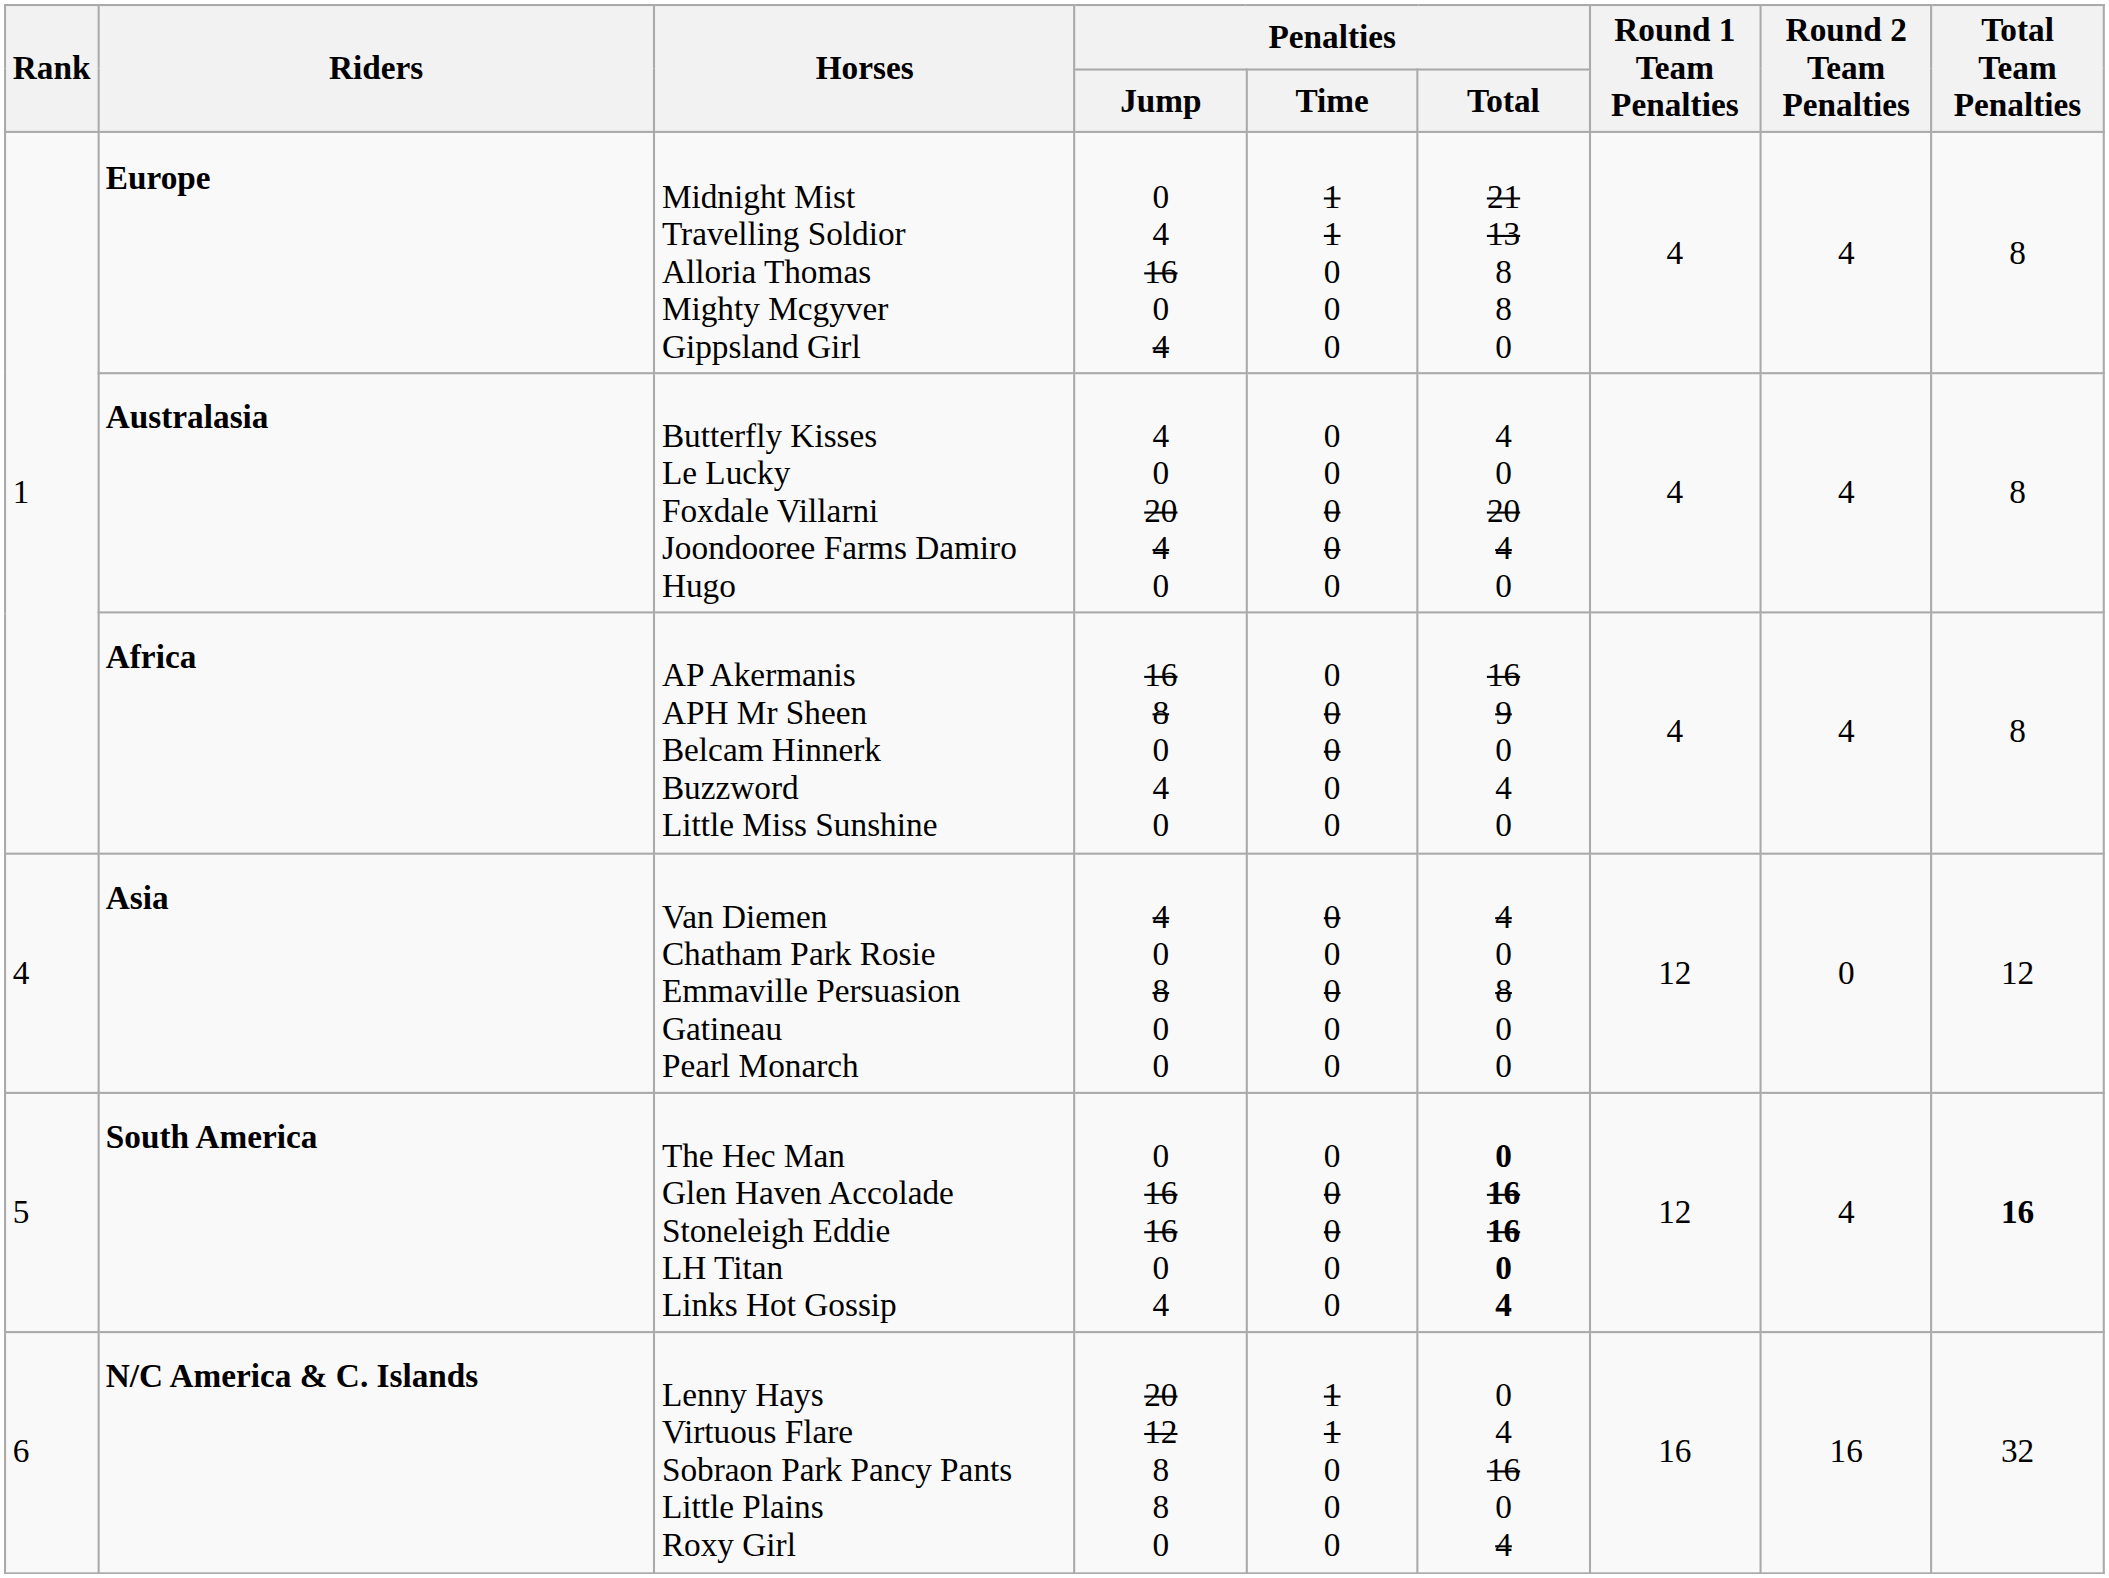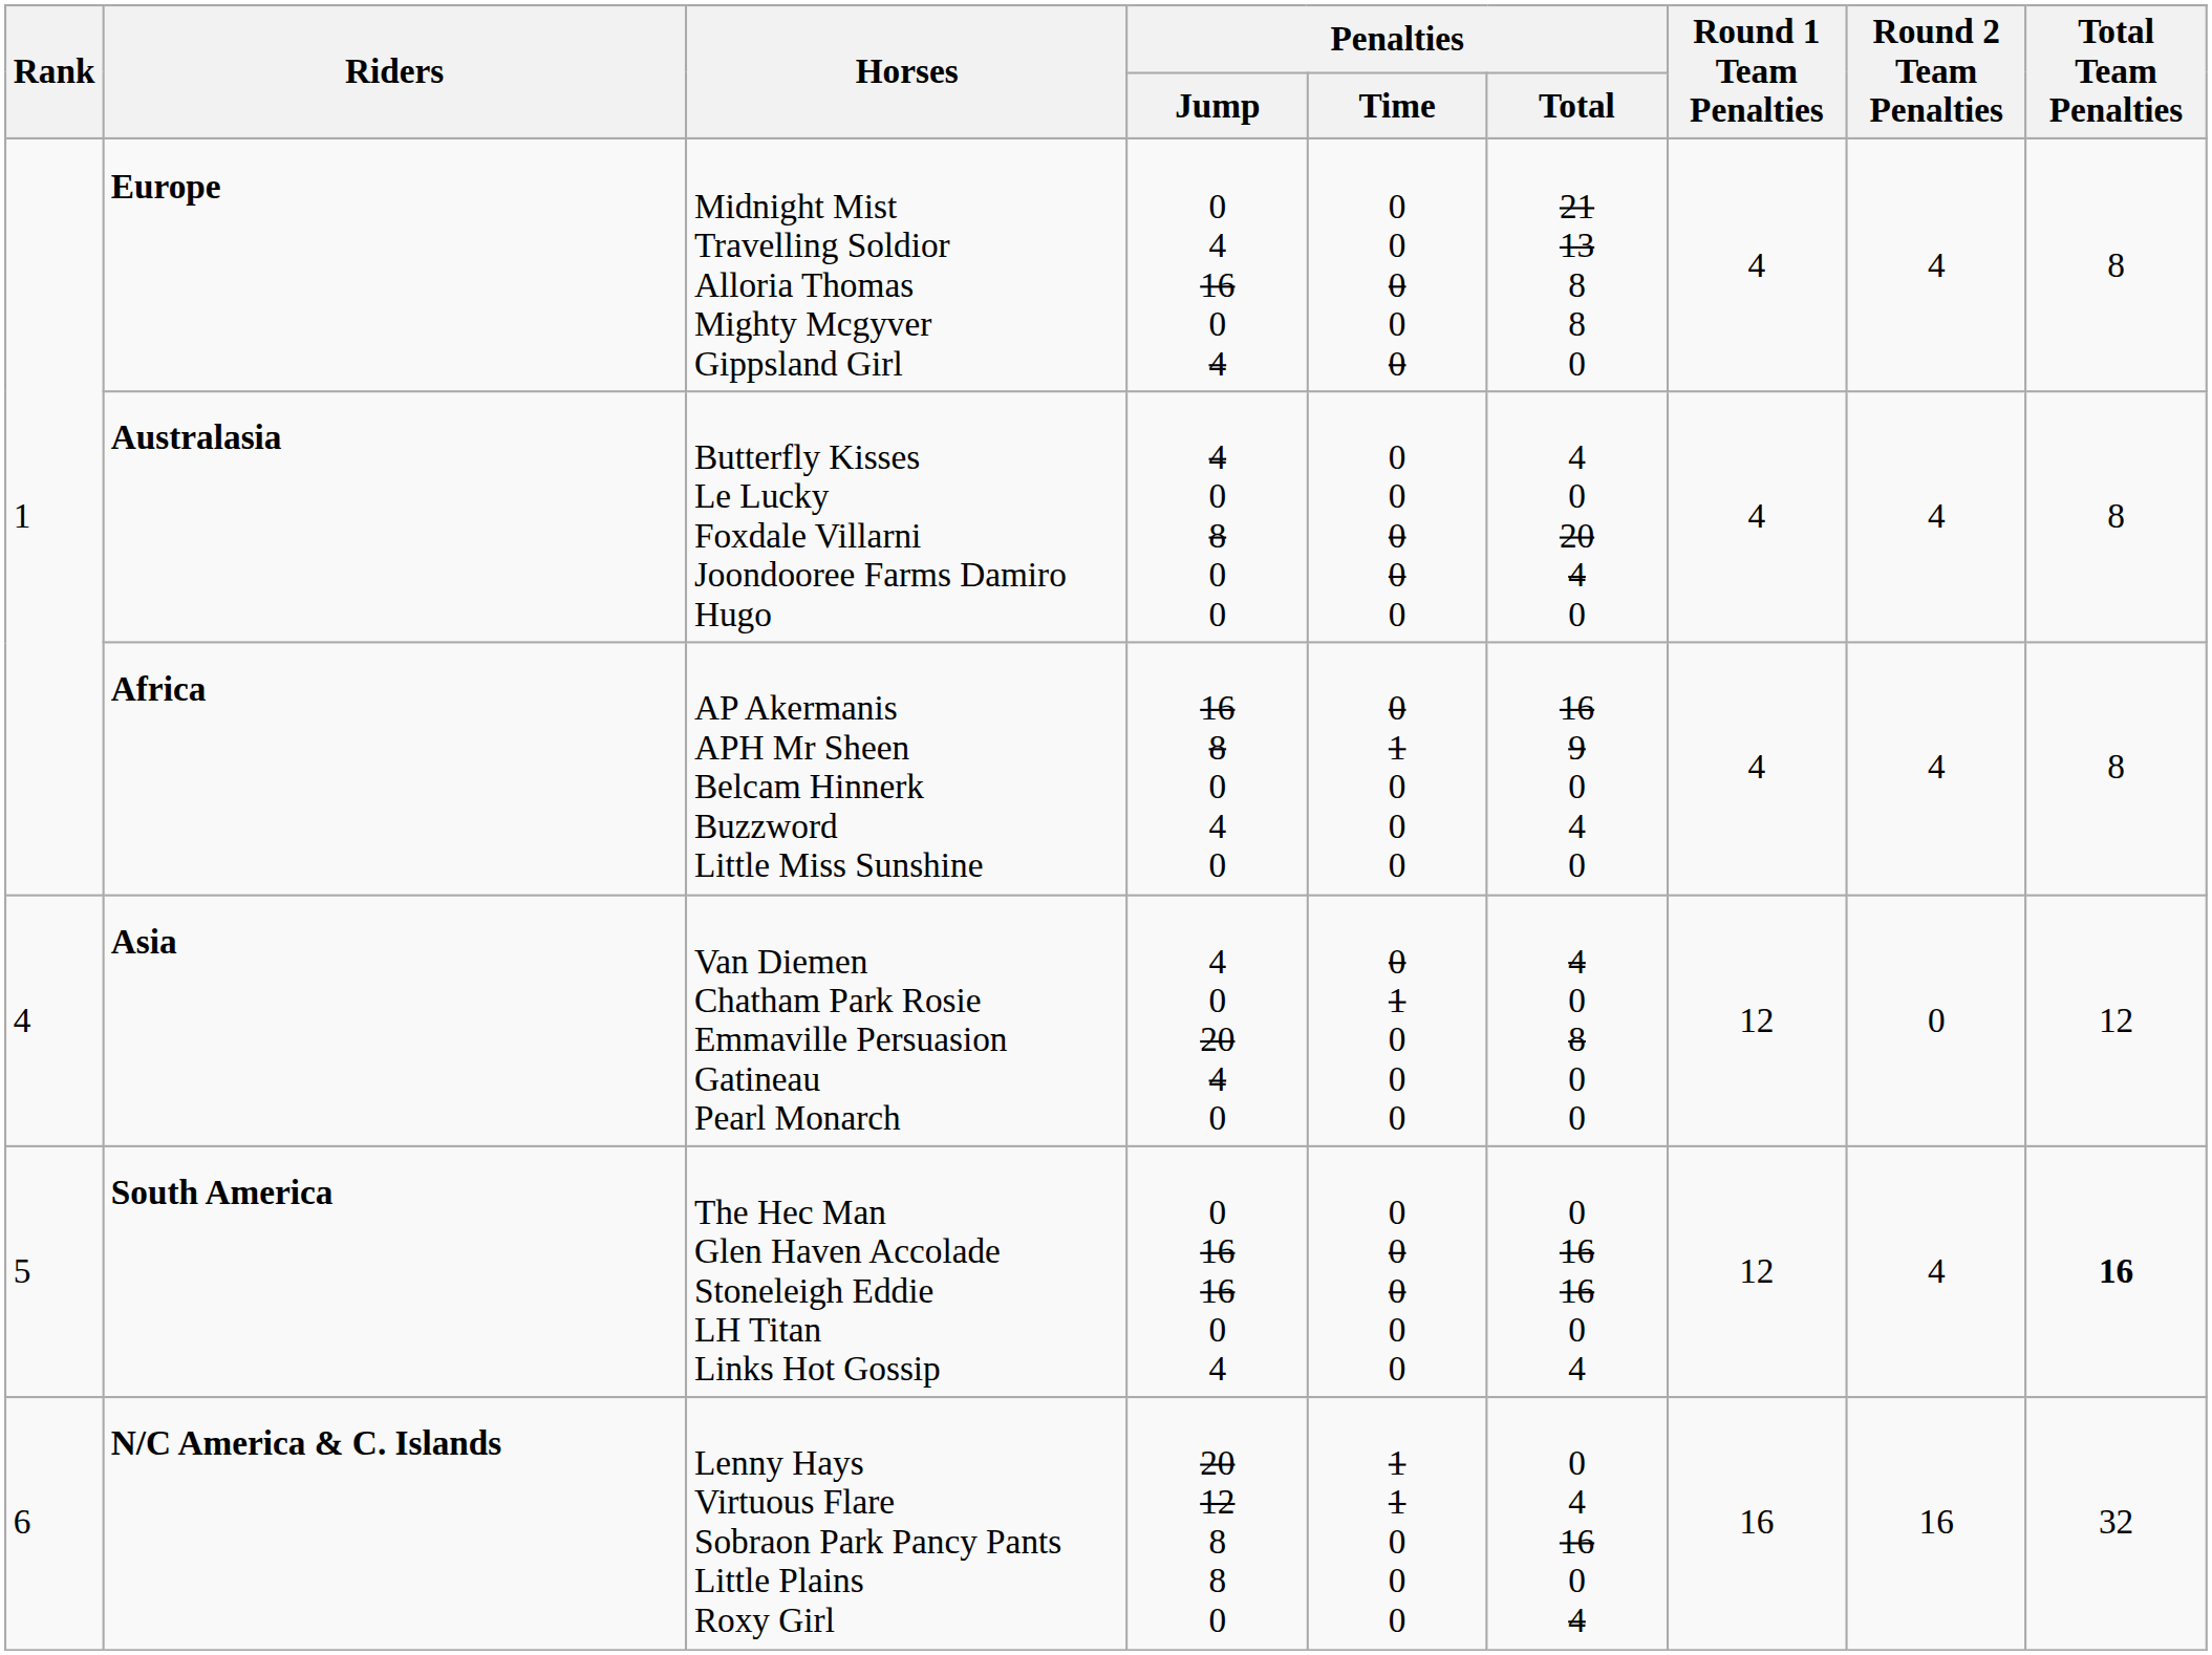 <table class="wikitable">
 <tr>
 <th rowspan="2" width=25>Rank</th>
 <th rowspan="2" width=260>Riders</th>
 <th rowspan="2" width=195>Horses</th>
 <th colspan="3">Penalties</th>
 <th rowspan="2" width=75>Round 1 Team Penalties</th>
 <th rowspan="2" width=75>Round 2 Team Penalties</th>
 <th rowspan="2" width=75>Total Team Penalties</th>
 </tr>
 <tr>
 <th width=75>Jump</th>
 <th width=75>Time</th>
 <th width=75>Total</th>
 </tr>
 <tr>
 <td rowspan="3">1</td>
 <td><strong>Europe</strong><br> <br><br><br><br></td>
 <td><br>Midnight Mist<br>Travelling Soldior<br>Alloria Thomas<br>Mighty Mcgyver<br>Gippsland Girl</td>
 <td align="center"><br>0<br>4<br><s>16</s><br>0<br><s>4</s></td>
-<td align="center"><br><s>1</s><br><s>1</s><br>0<br>0<br>0</td>
+<td align="center"><br>0<br>0<br><s>0</s><br>0<br><s>0</s></td>
 <td align="center"><br><s>21</s><br><s>13</s><br>8<br>8<br>0</td>
 <td align="center">4</td>
 <td align="center">4</td>
 <td align="center">8</td>
 </tr>
 <tr>
 <td><strong>Australasia</strong><br> <br><br><br><br></td>
 <td><br>Butterfly Kisses<br>Le Lucky<br>Foxdale Villarni<br>Joondooree Farms Damiro<br>Hugo</td>
-<td align="center"><br>4<br>0<br><s>20</s><br><s>4</s><br>0</td>
+<td align="center"><br><s>4</s><br>0<br><s>8</s><br>0<br>0</td>
 <td align="center"><br>0<br>0<br><s>0</s><br><s>0</s><br>0</td>
 <td align="center"><br>4<br>0<br><s>20</s><br><s>4</s><br>0</td>
 <td align="center">4</td>
 <td align="center">4</td>
 <td align="center">8</td>
 </tr>
 <tr>
 <td><strong>Africa</strong><br> <br><br><br><br></td>
 <td><br>AP Akermanis<br>APH Mr Sheen<br>Belcam Hinnerk<br>Buzzword<br>Little Miss Sunshine</td>
 <td align="center"><br><s>16</s><br><s>8</s><br>0<br>4<br>0</td>
-<td align="center"><br>0<br><s>0</s><br><s>0</s><br>0<br>0</td>
+<td align="center"><br><s>0</s><br><s>1</s><br>0<br>0<br>0</td>
 <td align="center"><br><s>16</s><br><s>9</s><br>0<br>4<br>0</td>
 <td align="center">4</td>
 <td align="center">4</td>
 <td align="center">8</td>
 </tr>
 <tr>
 <td>4</td>
 <td><strong>Asia</strong><br> <br><br><br><br></td>
 <td><br>Van Diemen<br>Chatham Park Rosie<br>Emmaville Persuasion<br>Gatineau<br>Pearl Monarch</td>
-<td align="center"><br><s>4</s><br>0<br><s>8</s><br>0<br>0</td>
-<td align="center"><br><s>0</s><br>0<br><s>0</s><br>0<br>0</td>
+<td align="center"><br>4<br>0<br><s>20</s><br><s>4</s><br>0</td>
+<td align="center"><br><s>0</s><br><s>1</s><br>0<br>0<br>0</td>
 <td align="center"><br><s>4</s><br>0<br><s>8</s><br>0<br>0</td>
 <td align="center">12</td>
 <td align="center">0</td>
 <td align="center">12</td>
 </tr>
 <tr>
 <td>5</td>
 <td><strong>South America</strong><br> <br><br><br><br></td>
 <td><br>The Hec Man<br>Glen Haven Accolade<br>Stoneleigh Eddie<br>LH Titan<br>Links Hot Gossip</td>
 <td align="center"><br>0<br><s>16</s><br><s>16</s><br>0<br>4</td>
 <td align="center"><br>0<br><s>0</s><br><s>0</s><br>0<br>0</td>
-<td align="center"><strong><br>0<br><s>16</s><br><s>16</s><br>0<br>4</strong></td>
+<td align="center"><br>0<br><s>16</s><br><s>16</s><br>0<br>4</td>
 <td align="center">12</td>
 <td align="center">4</td>
 <td align="center"><strong>16</strong></td>
 </tr>
 <tr>
 <td>6</td>
 <td><strong>N/C America & C. Islands</strong><br> <br><br><br><br></td>
 <td><br>Lenny Hays<br>Virtuous Flare<br>Sobraon Park Pancy Pants<br>Little Plains<br>Roxy Girl</td>
 <td align="center"><br><s>20</s><br><s>12</s><br>8<br>8<br>0</td>
 <td align="center"><br><s>1</s><br><s>1</s><br>0<br>0<br>0</td>
 <td align="center"><br>0<br>4<br><s>16</s><br>0<br><s>4</s></td>
 <td align="center">16</td>
 <td align="center">16</td>
 <td align="center">32</td>
 </tr>
 </table>
